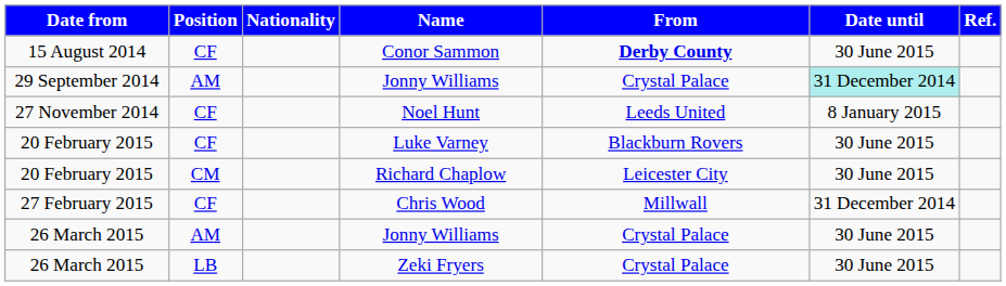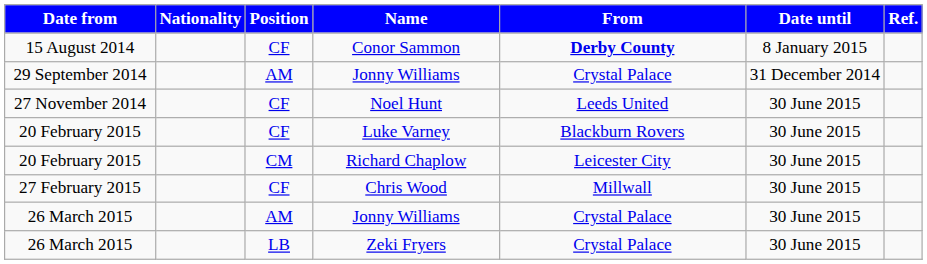 <table class="wikitable"  style="text-align:center; font-size:90%; ">
 <tr>
 <th style="background:blue; color:white; width:120px;">Date from</th>
+<th style="background:blue; color:white; width:50px;">Nationality</th>
 <th style="background:blue; color:white; width:50px;">Position</th>
-<th style="background:blue; color:white; width:50px;">Nationality</th>
 <th style="background:blue; color:white; width:150px;">Name</th>
 <th style="background:blue; color:white; width:200px;">From</th>
 <th style="background:blue; color:white; width:110px;">Date until</th>
 <th style="background:blue; color:white; width:25px;">Ref.</th>
 </tr>
 <tr>
 <td>15 August 2014</td>
+<td></td>
 <td><a href='#'>CF</a></td>
-<td></td>
 <td><a href='#'>Conor Sammon</a></td>
 <td><strong> <a href='#'>Derby County</a></strong></td>
+<td>8 January 2015</td>
+<td></td>
+</tr>
+<tr>
+<td>29 September 2014</td>
+<td></td>
+<td><a href='#'>AM</a></td>
+<td><a href='#'>Jonny Williams</a></td>
+<td> <a href='#'>Crystal Palace</a></td>
+<td>31 December 2014</td>
+<td></td>
+</tr>
+<tr>
+<td>27 November 2014</td>
+<td></td>
+<td><a href='#'>CF</a></td>
+<td><a href='#'>Noel Hunt</a></td>
+<td> <a href='#'>Leeds United</a></td>
 <td>30 June 2015</td>
 <td></td>
 </tr>
 <tr>
-<td>29 September 2014</td>
-<td><a href='#'>AM</a></td>
+<td>20 February 2015</td>
 <td></td>
-<td><a href='#'>Jonny Williams</a></td>
-<td> <a href='#'>Crystal Palace</a></td>
-<td style="background: paleturquoise;">31 December 2014</td>
-<td></td>
-</tr>
-<tr>
-<td>27 November 2014</td>
 <td><a href='#'>CF</a></td>
-<td></td>
-<td><a href='#'>Noel Hunt</a></td>
-<td> <a href='#'>Leeds United</a></td>
-<td>8 January 2015</td>
-<td></td>
-</tr>
-<tr>
-<td>20 February 2015</td>
-<td><a href='#'>CF</a></td>
-<td></td>
 <td><a href='#'>Luke Varney</a></td>
 <td> <a href='#'>Blackburn Rovers</a></td>
 <td>30 June 2015</td>
 <td></td>
 </tr>
 <tr>
 <td>20 February 2015</td>
+<td></td>
 <td><a href='#'>CM</a></td>
-<td></td>
 <td><a href='#'>Richard Chaplow</a></td>
 <td> <a href='#'>Leicester City</a></td>
 <td>30 June 2015</td>
 <td></td>
 </tr>
 <tr>
 <td>27 February 2015</td>
+<td></td>
 <td><a href='#'>CF</a></td>
-<td></td>
 <td><a href='#'>Chris Wood</a></td>
 <td> <a href='#'>Millwall</a></td>
-<td>31 December 2014</td>
+<td>30 June 2015</td>
 <td></td>
 </tr>
 <tr>
 <td>26 March 2015</td>
+<td></td>
 <td><a href='#'>AM</a></td>
-<td></td>
 <td><a href='#'>Jonny Williams</a></td>
 <td> <a href='#'>Crystal Palace</a></td>
 <td>30 June 2015</td>
 <td></td>
 </tr>
 <tr>
 <td>26 March 2015</td>
+<td></td>
 <td><a href='#'>LB</a></td>
-<td></td>
 <td><a href='#'>Zeki Fryers</a></td>
 <td> <a href='#'>Crystal Palace</a></td>
 <td>30 June 2015</td>
 <td></td>
 </tr>
 </table>
